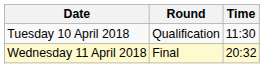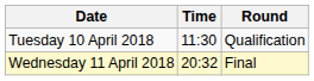 <table class="wikitable">
 <tr>
 <th>Date</th>
+<th>Time</th>
 <th>Round</th>
-<th>Time</th>
 </tr>
 <tr>
 <td>Tuesday 10 April 2018</td>
+<td>11:30</td>
 <td>Qualification</td>
-<td>11:30</td>
 </tr>
 <tr>
 <td style=background:lemonchiffon>Wednesday 11 April 2018</td>
+<td style=background:lemonchiffon>20:32</td>
 <td style=background:lemonchiffon>Final</td>
-<td style=background:lemonchiffon>20:32</td>
 </tr>
 </table>
